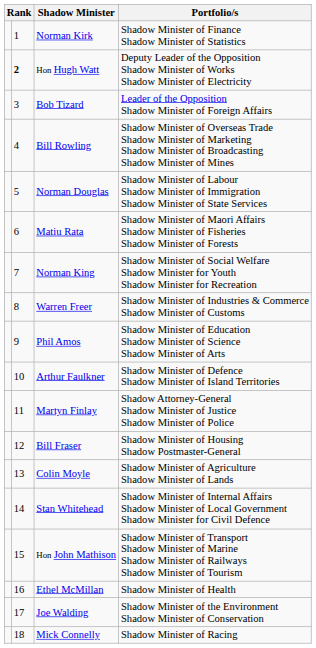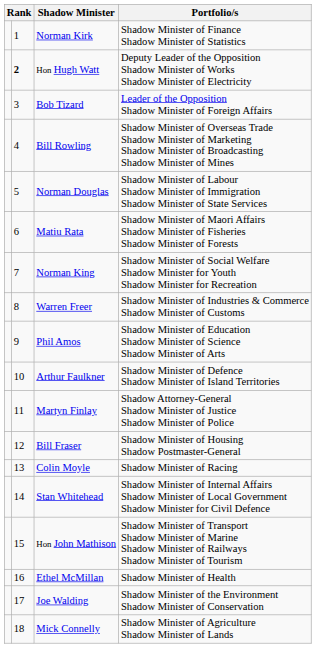 <table class="wikitable">
 <tr>
 <th colspan="2">Rank</th>
 <th>Shadow Minister</th>
 <th>Portfolio/s</th>
 </tr>
 <tr>
 <td bgcolor=></td>
 <td>1</td>
 <td><a href='#'>Norman Kirk</a></td>
 <td>Shadow Minister of Finance<br>Shadow Minister of Statistics</td>
 </tr>
 <tr>
 <td bgcolor=></td>
 <td><strong>2</strong></td>
 <td><small>Hon </small><a href='#'>Hugh Watt</a></td>
 <td>Deputy Leader of the Opposition<br>Shadow Minister of Works<br>Shadow Minister of Electricity</td>
 </tr>
 <tr>
 <td bgcolor=></td>
 <td>3</td>
 <td><a href='#'>Bob Tizard</a></td>
 <td><a href='#'>Leader of the Opposition</a><br>Shadow Minister of Foreign Affairs</td>
 </tr>
 <tr>
 <td bgcolor=></td>
 <td>4</td>
 <td><a href='#'>Bill Rowling</a></td>
 <td>Shadow Minister of Overseas Trade<br>Shadow Minister of Marketing<br>Shadow Minister of Broadcasting<br>Shadow Minister of Mines</td>
 </tr>
 <tr>
 <td bgcolor=></td>
 <td>5</td>
 <td><a href='#'>Norman Douglas</a></td>
 <td>Shadow Minister of Labour<br>Shadow Minister of Immigration<br>Shadow Minister of State Services</td>
 </tr>
 <tr>
 <td bgcolor=></td>
 <td>6</td>
 <td><a href='#'>Matiu Rata</a></td>
 <td>Shadow Minister of Maori Affairs<br>Shadow Minister of Fisheries<br>Shadow Minister of Forests</td>
 </tr>
 <tr>
 <td bgcolor=></td>
 <td>7</td>
 <td><a href='#'>Norman King</a></td>
 <td>Shadow Minister of Social Welfare<br>Shadow Minister for Youth<br>Shadow Minister for Recreation</td>
 </tr>
 <tr>
 <td bgcolor=></td>
 <td>8</td>
 <td><a href='#'>Warren Freer</a></td>
 <td>Shadow Minister of Industries & Commerce<br>Shadow Minister of Customs</td>
 </tr>
 <tr>
 <td bgcolor=></td>
 <td>9</td>
 <td><a href='#'>Phil Amos</a></td>
 <td>Shadow Minister of Education<br>Shadow Minister of Science<br>Shadow Minister of Arts</td>
 </tr>
 <tr>
 <td bgcolor=></td>
 <td>10</td>
 <td><a href='#'>Arthur Faulkner</a></td>
 <td>Shadow Minister of Defence<br>Shadow Minister of Island Territories</td>
 </tr>
 <tr>
 <td bgcolor=></td>
 <td>11</td>
 <td><a href='#'>Martyn Finlay</a></td>
 <td>Shadow Attorney-General<br>Shadow Minister of Justice<br>Shadow Minister of Police</td>
 </tr>
 <tr>
 <td bgcolor=></td>
 <td>12</td>
 <td><a href='#'>Bill Fraser</a></td>
 <td>Shadow Minister of Housing<br>Shadow Postmaster-General</td>
 </tr>
 <tr>
 <td bgcolor=></td>
 <td>13</td>
 <td><a href='#'>Colin Moyle</a></td>
-<td>Shadow Minister of Agriculture<br>Shadow Minister of Lands</td>
+<td>Shadow Minister of Racing</td>
 </tr>
 <tr>
 <td bgcolor=></td>
 <td>14</td>
 <td><a href='#'>Stan Whitehead</a></td>
 <td>Shadow Minister of Internal Affairs<br>Shadow Minister of Local Government<br>Shadow Minister for Civil Defence</td>
 </tr>
 <tr>
 <td bgcolor=></td>
 <td>15</td>
 <td><small>Hon </small><a href='#'>John Mathison</a></td>
 <td>Shadow Minister of Transport<br>Shadow Minister of Marine<br>Shadow Minister of Railways<br>Shadow Minister of Tourism</td>
 </tr>
 <tr>
 <td bgcolor=></td>
 <td>16</td>
 <td><a href='#'>Ethel McMillan</a></td>
 <td>Shadow Minister of Health</td>
 </tr>
 <tr>
 <td bgcolor=></td>
 <td>17</td>
 <td><a href='#'>Joe Walding</a></td>
 <td>Shadow Minister of the Environment<br>Shadow Minister of Conservation</td>
 </tr>
 <tr>
 <td bgcolor=></td>
 <td>18</td>
 <td><a href='#'>Mick Connelly</a></td>
-<td>Shadow Minister of Racing</td>
+<td>Shadow Minister of Agriculture<br>Shadow Minister of Lands</td>
 </tr>
 </table>
